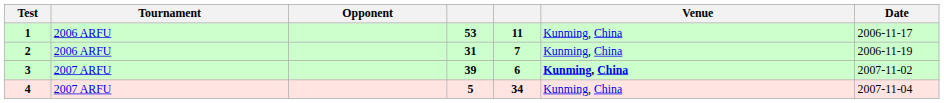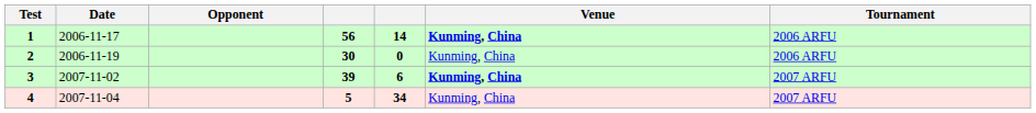 <table class="wikitable sortable" style="width:100%">
 <tr>
 <th style="width:5%">Test</th>
-<th>Tournament</th>
+<th style="width:9%">Date</th>
 <th style="width:17%">Opponent</th>
 <th style="width:5%"></th>
 <th style="width:5%"></th>
 <th>Venue</th>
-<th style="width:9%">Date</th>
+<th>Tournament</th>
 </tr>
 <tr bgcolor="#ccffcc">
 <td align="center"><strong>1</strong></td>
+<td>2006-11-17</td>
+<td></td>
+<td align="center"><strong>56</strong></td>
+<td align="center"><strong>14</strong></td>
+<td><strong><a href='#'>Kunming</a>, <a href='#'>China</a></strong></td>
 <td><a href='#'>2006 ARFU</a></td>
-<td></td>
-<td align="center"><strong>53</strong></td>
-<td align="center"><strong>11</strong></td>
-<td><a href='#'>Kunming</a>, <a href='#'>China</a></td>
-<td>2006-11-17</td>
 </tr>
 <tr bgcolor="#ccffcc">
 <td align="center"><strong>2</strong></td>
+<td>2006-11-19</td>
+<td></td>
+<td align="center"><strong>30</strong></td>
+<td align="center"><strong>0</strong></td>
+<td><a href='#'>Kunming</a>, <a href='#'>China</a></td>
 <td><a href='#'>2006 ARFU</a></td>
-<td></td>
-<td align="center"><strong>31</strong></td>
-<td align="center"><strong>7</strong></td>
-<td><a href='#'>Kunming</a>, <a href='#'>China</a></td>
-<td>2006-11-19</td>
 </tr>
 <tr bgcolor="#ccffcc">
 <td align="center"><strong>3</strong></td>
-<td><a href='#'>2007 ARFU</a></td>
+<td>2007-11-02</td>
 <td></td>
 <td align="center"><strong>39</strong></td>
 <td align="center"><strong>6</strong></td>
 <td><strong><a href='#'>Kunming</a>, <a href='#'>China</a></strong></td>
-<td>2007-11-02</td>
+<td><a href='#'>2007 ARFU</a></td>
 </tr>
 <tr bgcolor="FFE4E1">
 <td align="center"><strong>4</strong></td>
-<td><a href='#'>2007 ARFU</a></td>
+<td>2007-11-04</td>
 <td></td>
 <td align="center"><strong>5</strong></td>
 <td align="center"><strong>34</strong></td>
 <td><a href='#'>Kunming</a>, <a href='#'>China</a></td>
-<td>2007-11-04</td>
+<td><a href='#'>2007 ARFU</a></td>
 </tr>
 </table>
